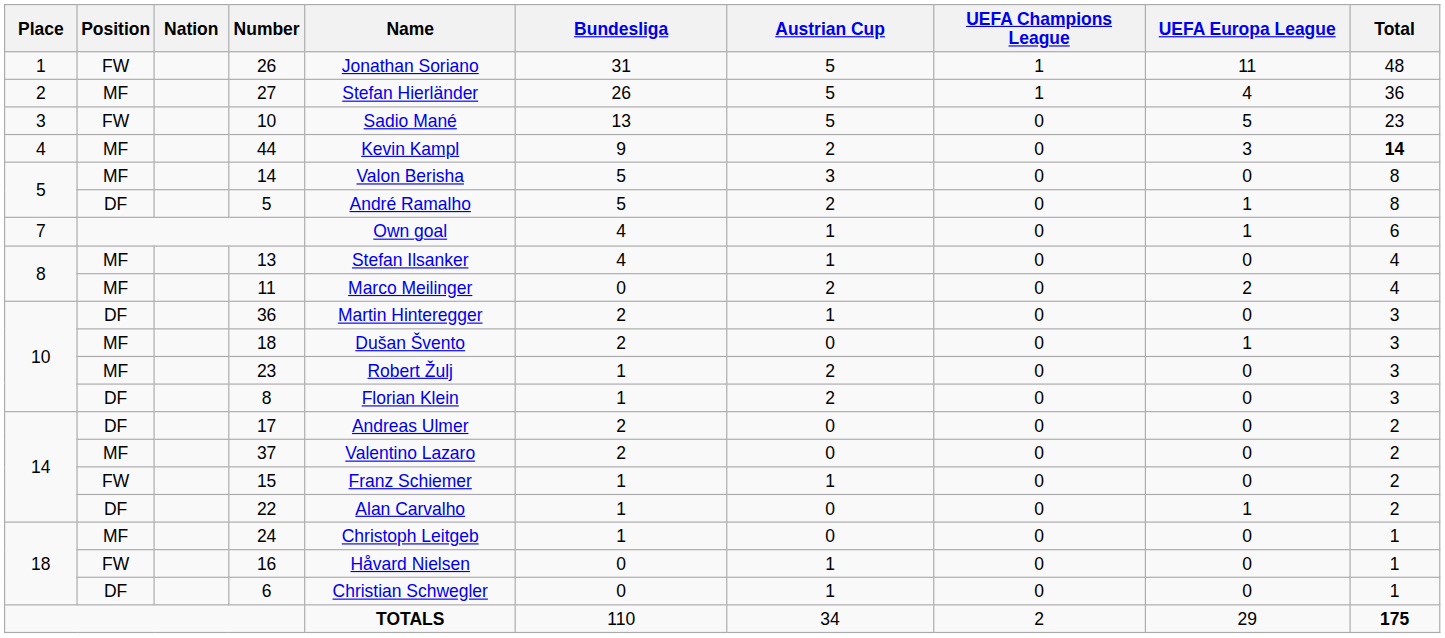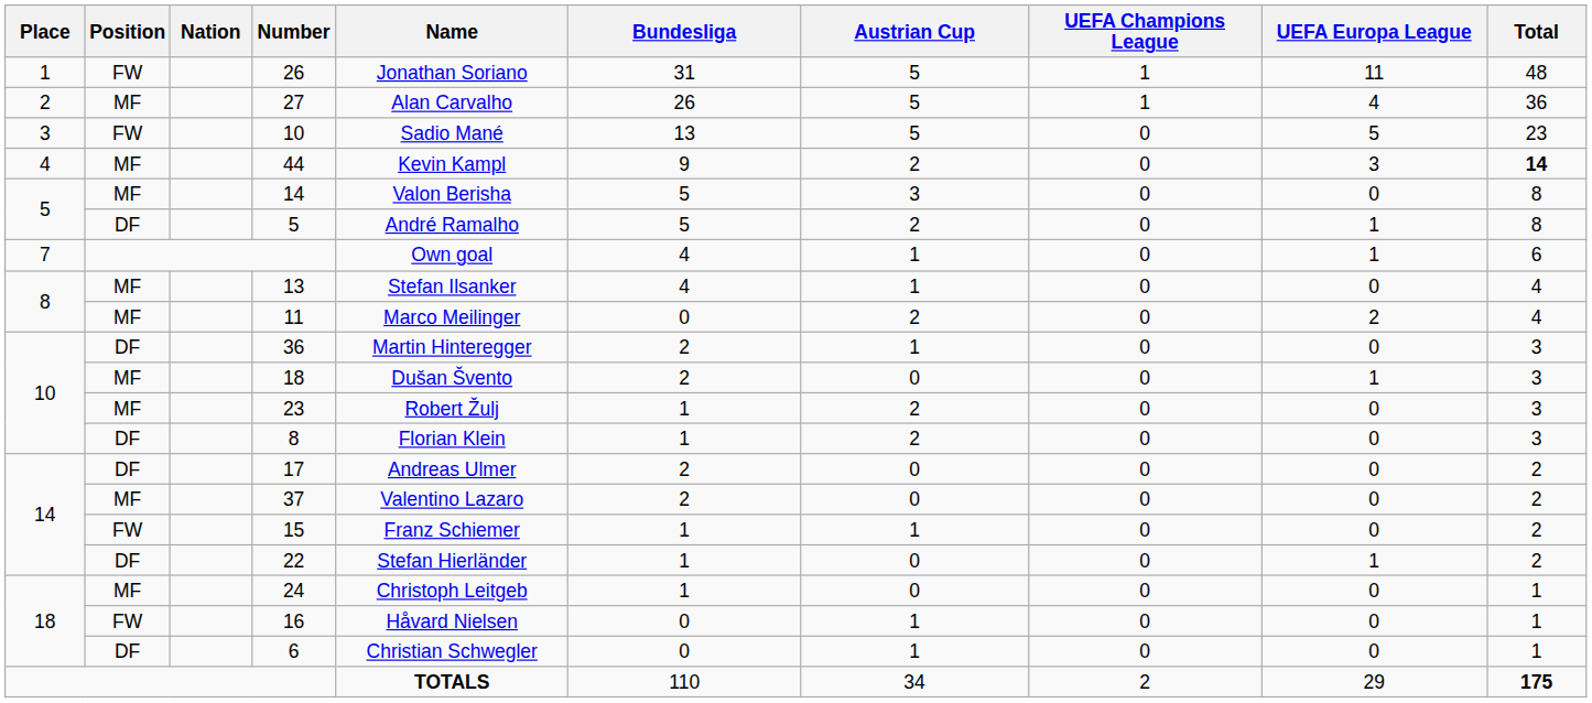 <table class="wikitable" style="font-size: 95%; text-align: center;">
 <tr>
 <th width=60>Place</th>
 <th width=60>Position</th>
 <th width=60>Nation</th>
 <th width=60>Number</th>
 <th width=200>Name</th>
 <th width=200><a href='#'>Bundesliga</a></th>
 <th width=200><a href='#'>Austrian Cup</a></th>
 <th width=200><a href='#'>UEFA Champions League</a></th>
 <th width=200><a href='#'>UEFA Europa League</a></th>
 <th width=80><strong>Total</strong></th>
 </tr>
 <tr>
 <td>1</td>
 <td>FW</td>
 <td></td>
 <td>26</td>
 <td><a href='#'>Jonathan Soriano</a></td>
 <td>31</td>
 <td>5</td>
 <td>1</td>
 <td>11</td>
 <td>48</td>
 </tr>
 <tr>
 <td>2</td>
 <td>MF</td>
 <td></td>
 <td>27</td>
-<td><a href='#'>Stefan Hierländer</a></td>
+<td><a href='#'>Alan Carvalho</a></td>
 <td>26</td>
 <td>5</td>
 <td>1</td>
 <td>4</td>
 <td>36</td>
 </tr>
 <tr>
 <td>3</td>
 <td>FW</td>
 <td></td>
 <td>10</td>
 <td><a href='#'>Sadio Mané</a></td>
 <td>13</td>
 <td>5</td>
 <td>0</td>
 <td>5</td>
 <td>23</td>
 </tr>
 <tr>
 <td>4</td>
 <td>MF</td>
 <td></td>
 <td>44</td>
 <td><a href='#'>Kevin Kampl</a></td>
 <td>9</td>
 <td>2</td>
 <td>0</td>
 <td>3</td>
 <td><strong>14</strong></td>
 </tr>
 <tr>
 <td rowspan="2">5</td>
 <td>MF</td>
 <td></td>
 <td>14</td>
 <td><a href='#'>Valon Berisha</a></td>
 <td>5</td>
 <td>3</td>
 <td>0</td>
 <td>0</td>
 <td>8</td>
 </tr>
 <tr>
 <td>DF</td>
 <td></td>
 <td>5</td>
 <td><a href='#'>André Ramalho</a></td>
 <td>5</td>
 <td>2</td>
 <td>0</td>
 <td>1</td>
 <td>8</td>
 </tr>
 <tr>
 <td>7</td>
 <td colspan="3"></td>
 <td><a href='#'>Own goal</a></td>
 <td>4</td>
 <td>1</td>
 <td>0</td>
 <td>1</td>
 <td>6</td>
 </tr>
 <tr>
 <td rowspan="2">8</td>
 <td>MF</td>
 <td></td>
 <td>13</td>
 <td><a href='#'>Stefan Ilsanker</a></td>
 <td>4</td>
 <td>1</td>
 <td>0</td>
 <td>0</td>
 <td>4</td>
 </tr>
 <tr>
 <td>MF</td>
 <td></td>
 <td>11</td>
 <td><a href='#'>Marco Meilinger</a></td>
 <td>0</td>
 <td>2</td>
 <td>0</td>
 <td>2</td>
 <td>4</td>
 </tr>
 <tr>
 <td rowspan="4">10</td>
 <td>DF</td>
 <td></td>
 <td>36</td>
 <td><a href='#'>Martin Hinteregger</a></td>
 <td>2</td>
 <td>1</td>
 <td>0</td>
 <td>0</td>
 <td>3</td>
 </tr>
 <tr>
 <td>MF</td>
 <td></td>
 <td>18</td>
 <td><a href='#'>Dušan Švento</a></td>
 <td>2</td>
 <td>0</td>
 <td>0</td>
 <td>1</td>
 <td>3</td>
 </tr>
 <tr>
 <td>MF</td>
 <td></td>
 <td>23</td>
 <td><a href='#'>Robert Žulj</a></td>
 <td>1</td>
 <td>2</td>
 <td>0</td>
 <td>0</td>
 <td>3</td>
 </tr>
 <tr>
 <td>DF</td>
 <td></td>
 <td>8</td>
 <td><a href='#'>Florian Klein</a></td>
 <td>1</td>
 <td>2</td>
 <td>0</td>
 <td>0</td>
 <td>3</td>
 </tr>
 <tr>
 <td rowspan="4">14</td>
 <td>DF</td>
 <td></td>
 <td>17</td>
 <td><a href='#'>Andreas Ulmer</a></td>
 <td>2</td>
 <td>0</td>
 <td>0</td>
 <td>0</td>
 <td>2</td>
 </tr>
 <tr>
 <td>MF</td>
 <td></td>
 <td>37</td>
 <td><a href='#'>Valentino Lazaro</a></td>
 <td>2</td>
 <td>0</td>
 <td>0</td>
 <td>0</td>
 <td>2</td>
 </tr>
 <tr>
 <td>FW</td>
 <td></td>
 <td>15</td>
 <td><a href='#'>Franz Schiemer</a></td>
 <td>1</td>
 <td>1</td>
 <td>0</td>
 <td>0</td>
 <td>2</td>
 </tr>
 <tr>
 <td>DF</td>
 <td></td>
 <td>22</td>
-<td><a href='#'>Alan Carvalho</a></td>
+<td><a href='#'>Stefan Hierländer</a></td>
 <td>1</td>
 <td>0</td>
 <td>0</td>
 <td>1</td>
 <td>2</td>
 </tr>
 <tr>
 <td rowspan="3">18</td>
 <td>MF</td>
 <td></td>
 <td>24</td>
 <td><a href='#'>Christoph Leitgeb</a></td>
 <td>1</td>
 <td>0</td>
 <td>0</td>
 <td>0</td>
 <td>1</td>
 </tr>
 <tr>
 <td>FW</td>
 <td></td>
 <td>16</td>
 <td><a href='#'>Håvard Nielsen</a></td>
 <td>0</td>
 <td>1</td>
 <td>0</td>
 <td>0</td>
 <td>1</td>
 </tr>
 <tr>
 <td>DF</td>
 <td></td>
 <td>6</td>
 <td><a href='#'>Christian Schwegler</a></td>
 <td>0</td>
 <td>1</td>
 <td>0</td>
 <td>0</td>
 <td>1</td>
 </tr>
 <tr>
 <td colspan="4"></td>
 <td><strong>TOTALS</strong></td>
 <td>110</td>
 <td>34</td>
 <td>2</td>
 <td>29</td>
 <td><strong>175</strong></td>
 </tr>
 </table>
